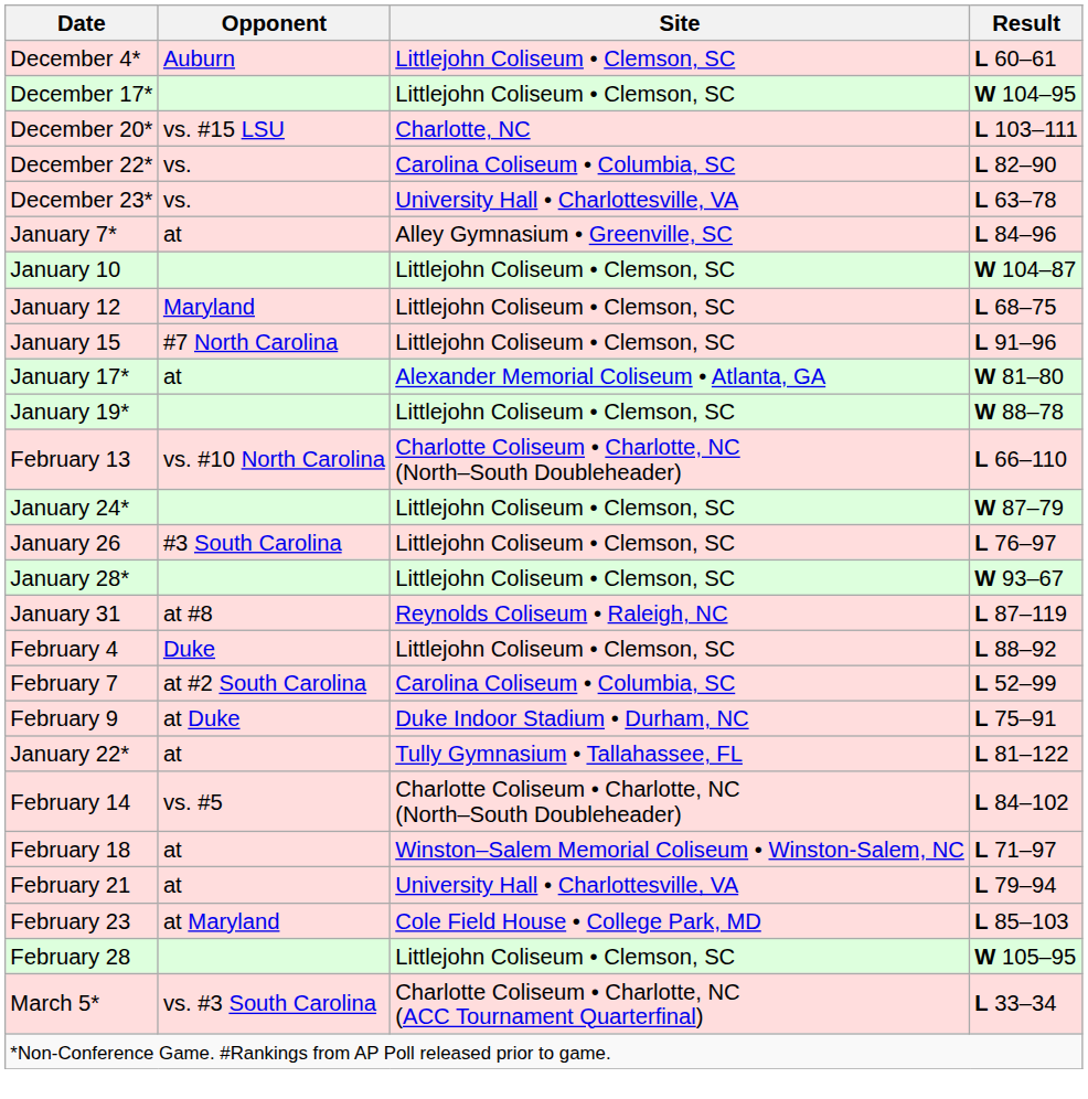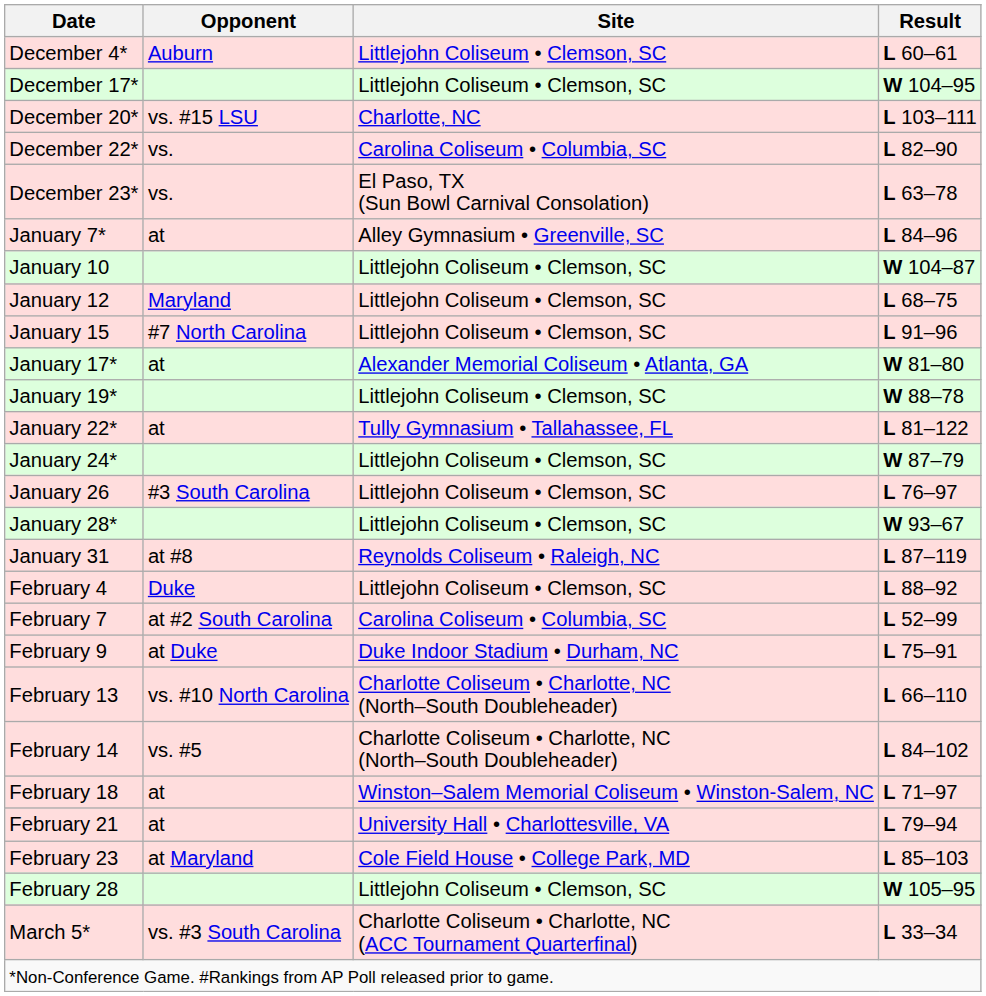 <table class="wikitable" style="font-size:95%;">
 <tr>
 <th>Date</th>
 <th>Opponent</th>
 <th>Site</th>
 <th>Result</th>
 </tr>
 <tr style="background: #ffdddd;">
 <td>December 4*</td>
 <td><a href='#'>Auburn</a></td>
 <td><a href='#'>Littlejohn Coliseum</a> • <a href='#'>Clemson, SC</a></td>
 <td><strong>L</strong> 60–61</td>
 </tr>
 <tr style="background: #ddffdd;">
 <td>December 17*</td>
 <td></td>
 <td>Littlejohn Coliseum • Clemson, SC</td>
 <td><strong>W</strong> 104–95</td>
 </tr>
 <tr style="background: #ffdddd;">
 <td>December 20*</td>
 <td>vs. #15 <a href='#'>LSU</a></td>
 <td><a href='#'>Charlotte, NC</a></td>
 <td><strong>L</strong> 103–111</td>
 </tr>
 <tr style="background: #ffdddd;">
 <td>December 22*</td>
 <td>vs. </td>
 <td><a href='#'>Carolina Coliseum</a> • <a href='#'>Columbia, SC</a></td>
 <td><strong>L</strong> 82–90</td>
 </tr>
 <tr style="background: #ffdddd;">
 <td>December 23*</td>
 <td>vs. </td>
-<td><a href='#'>University Hall</a> • <a href='#'>Charlottesville, VA</a></td>
+<td>El Paso, TX<br>(Sun Bowl Carnival Consolation)</td>
 <td><strong>L</strong> 63–78</td>
 </tr>
 <tr style="background: #ffdddd;">
 <td>January 7*</td>
 <td>at </td>
 <td>Alley Gymnasium • <a href='#'>Greenville, SC</a></td>
 <td><strong>L</strong> 84–96</td>
 </tr>
 <tr style="background: #ddffdd;">
 <td>January 10</td>
 <td></td>
 <td>Littlejohn Coliseum • Clemson, SC</td>
 <td><strong>W</strong> 104–87</td>
 </tr>
 <tr style="background: #ffdddd;">
 <td>January 12</td>
 <td><a href='#'>Maryland</a></td>
 <td>Littlejohn Coliseum • Clemson, SC</td>
 <td><strong>L</strong> 68–75</td>
 </tr>
 <tr style="background: #ffdddd;">
 <td>January 15</td>
 <td>#7 <a href='#'>North Carolina</a></td>
 <td>Littlejohn Coliseum • Clemson, SC</td>
 <td><strong>L</strong> 91–96</td>
 </tr>
 <tr style="background: #ddffdd;">
 <td>January 17*</td>
 <td>at </td>
 <td><a href='#'>Alexander Memorial Coliseum</a> • <a href='#'>Atlanta, GA</a></td>
 <td><strong>W</strong> 81–80</td>
 </tr>
 <tr style="background: #ddffdd;">
 <td>January 19*</td>
 <td></td>
 <td>Littlejohn Coliseum • Clemson, SC</td>
 <td><strong>W</strong> 88–78</td>
 </tr>
 <tr style="background: #ffdddd;">
-<td>February 13</td>
-<td>vs. #10 <a href='#'>North Carolina</a></td>
-<td><a href='#'>Charlotte Coliseum</a> • <a href='#'>Charlotte, NC</a><br>(North–South Doubleheader)</td>
-<td><strong>L</strong> 66–110</td>
+<td>January 22*</td>
+<td>at </td>
+<td><a href='#'>Tully Gymnasium</a> • <a href='#'>Tallahassee, FL</a></td>
+<td><strong>L</strong> 81–122</td>
 </tr>
 <tr style="background: #ddffdd;">
 <td>January 24*</td>
 <td></td>
 <td>Littlejohn Coliseum • Clemson, SC</td>
 <td><strong>W</strong> 87–79</td>
 </tr>
 <tr style="background: #ffdddd;">
 <td>January 26</td>
 <td>#3 <a href='#'>South Carolina</a></td>
 <td>Littlejohn Coliseum • Clemson, SC</td>
 <td><strong>L</strong> 76–97</td>
 </tr>
 <tr style="background: #ddffdd;">
 <td>January 28*</td>
 <td></td>
 <td>Littlejohn Coliseum • Clemson, SC</td>
 <td><strong>W</strong> 93–67</td>
 </tr>
 <tr style="background: #ffdddd;">
 <td>January 31</td>
 <td>at #8 </td>
 <td><a href='#'>Reynolds Coliseum</a> • <a href='#'>Raleigh, NC</a></td>
 <td><strong>L</strong> 87–119</td>
 </tr>
 <tr style="background: #ffdddd;">
 <td>February 4</td>
 <td><a href='#'>Duke</a></td>
 <td>Littlejohn Coliseum • Clemson, SC</td>
 <td><strong>L</strong> 88–92</td>
 </tr>
 <tr style="background: #ffdddd;">
 <td>February 7</td>
 <td>at #2 <a href='#'>South Carolina</a></td>
 <td><a href='#'>Carolina Coliseum</a> • <a href='#'>Columbia, SC</a></td>
 <td><strong>L</strong> 52–99</td>
 </tr>
 <tr style="background: #ffdddd;">
 <td>February 9</td>
 <td>at <a href='#'>Duke</a></td>
 <td><a href='#'>Duke Indoor Stadium</a> • <a href='#'>Durham, NC</a></td>
 <td><strong>L</strong> 75–91</td>
 </tr>
 <tr style="background: #ffdddd;">
-<td>January 22*</td>
-<td>at </td>
-<td><a href='#'>Tully Gymnasium</a> • <a href='#'>Tallahassee, FL</a></td>
-<td><strong>L</strong> 81–122</td>
+<td>February 13</td>
+<td>vs. #10 <a href='#'>North Carolina</a></td>
+<td><a href='#'>Charlotte Coliseum</a> • <a href='#'>Charlotte, NC</a><br>(North–South Doubleheader)</td>
+<td><strong>L</strong> 66–110</td>
 </tr>
 <tr style="background: #ffdddd;">
 <td>February 14</td>
 <td>vs. #5 </td>
 <td>Charlotte Coliseum • Charlotte, NC<br>(North–South Doubleheader)</td>
 <td><strong>L</strong> 84–102</td>
 </tr>
 <tr style="background: #ffdddd;">
 <td>February 18</td>
 <td>at </td>
 <td><a href='#'>Winston–Salem Memorial Coliseum</a> • <a href='#'>Winston-Salem, NC</a></td>
 <td><strong>L</strong> 71–97</td>
 </tr>
 <tr style="background: #ffdddd;">
 <td>February 21</td>
 <td>at </td>
 <td><a href='#'>University Hall</a> • <a href='#'>Charlottesville, VA</a></td>
 <td><strong>L</strong> 79–94</td>
 </tr>
 <tr style="background: #ffdddd;">
 <td>February 23</td>
 <td>at <a href='#'>Maryland</a></td>
 <td><a href='#'>Cole Field House</a> • <a href='#'>College Park, MD</a></td>
 <td><strong>L</strong> 85–103</td>
 </tr>
 <tr style="background: #ddffdd;">
 <td>February 28</td>
 <td></td>
 <td>Littlejohn Coliseum • Clemson, SC</td>
 <td><strong>W</strong> 105–95</td>
 </tr>
 <tr style="background: #ffdddd;">
 <td>March 5*</td>
 <td>vs. #3 <a href='#'>South Carolina</a></td>
 <td>Charlotte Coliseum • Charlotte, NC<br>(<a href='#'>ACC Tournament Quarterfinal</a>)</td>
 <td><strong>L</strong> 33–34</td>
 </tr>
 <tr style="background:#f9f9f9;">
 <td colspan=4><small>*Non-Conference Game. #Rankings from AP Poll released prior to game.</small></td>
 </tr>
 </table>
